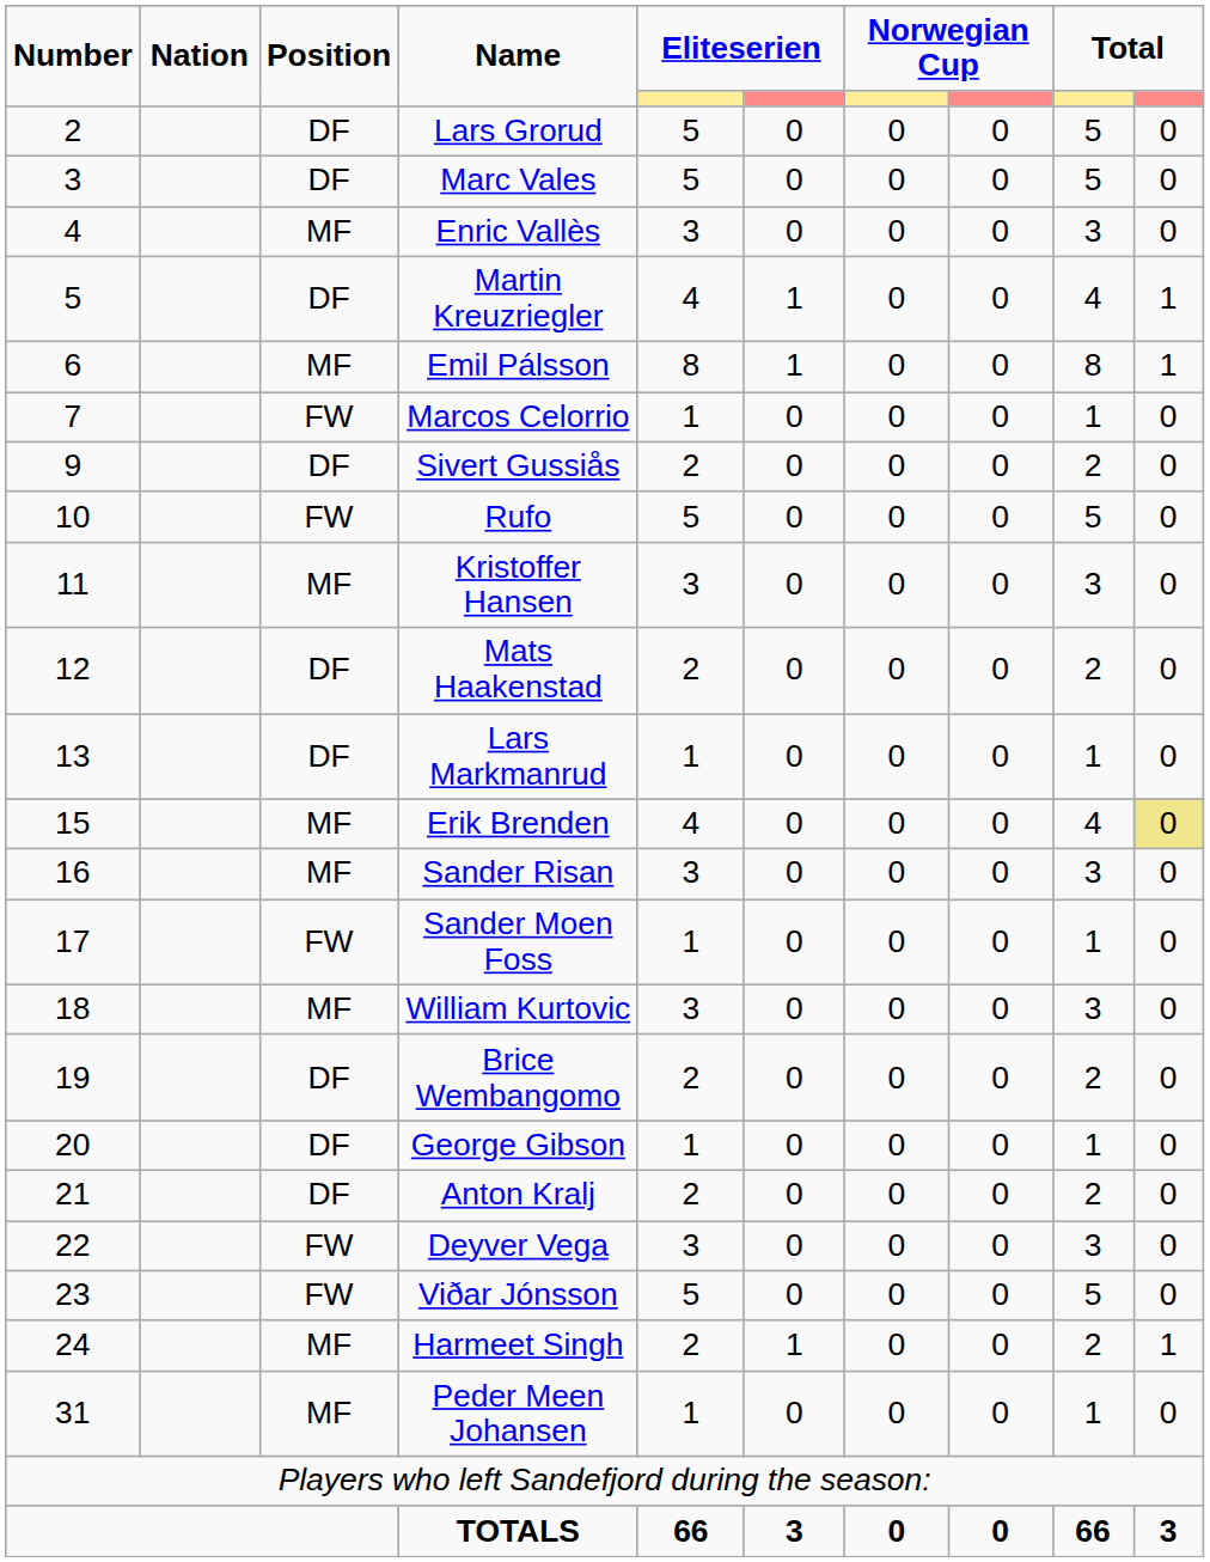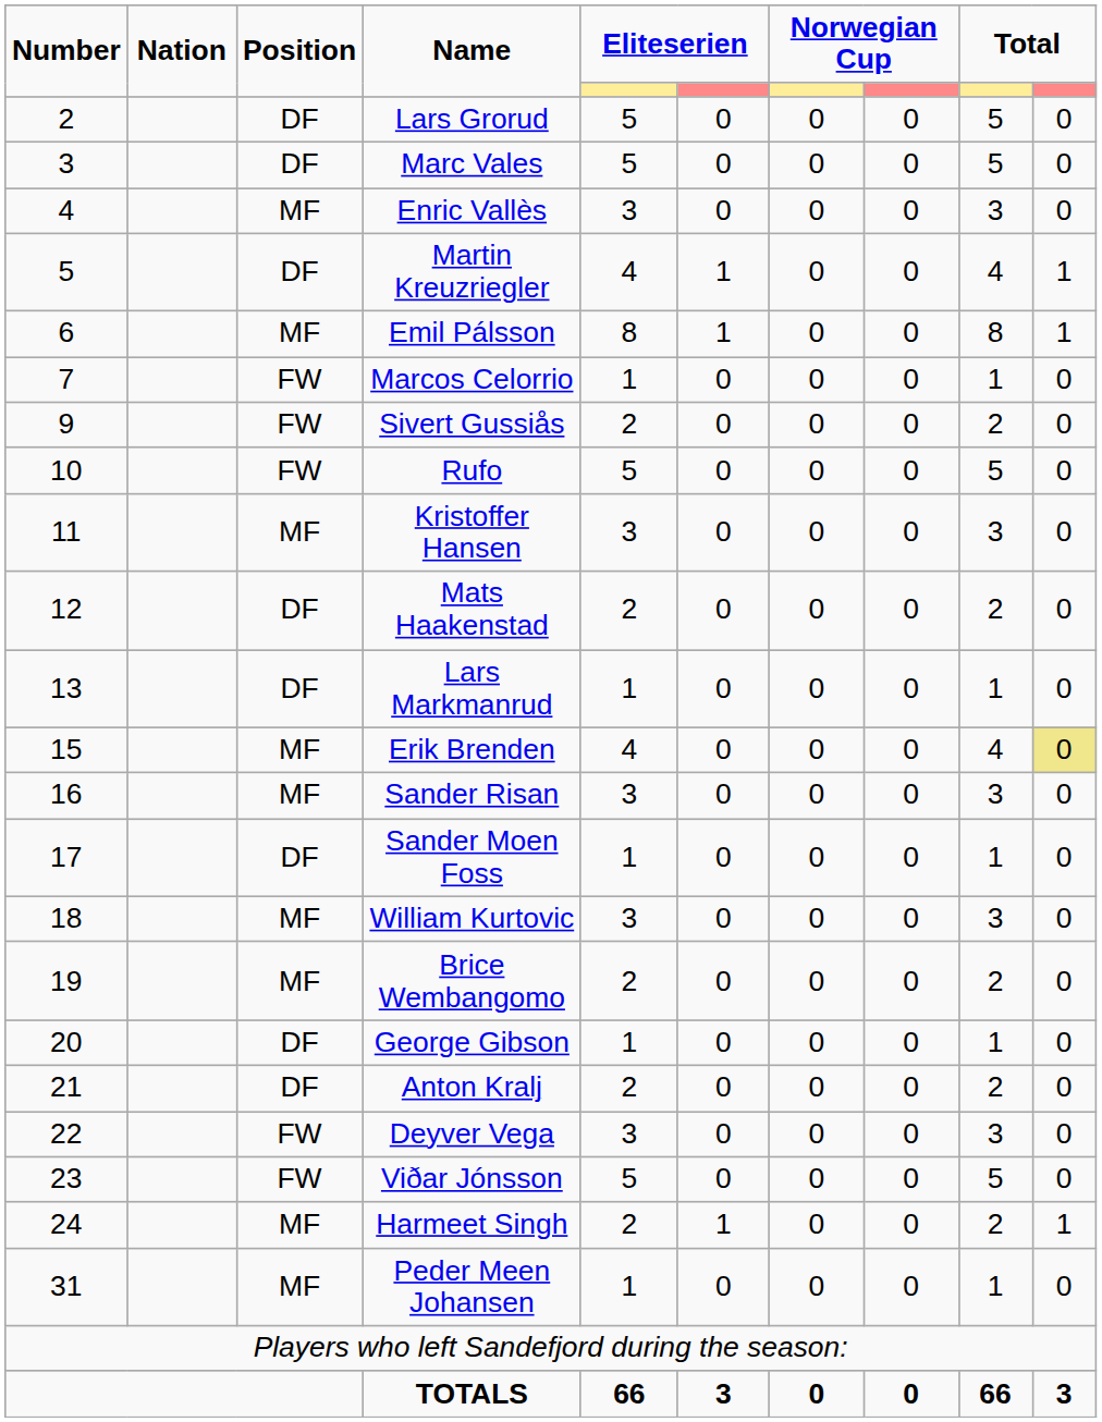 <table class="wikitable" style="font-size: 100%; text-align: center;">
 <tr>
 <td rowspan="2" width="10%" align="center"><strong>Number</strong></td>
 <td rowspan="2" width="10%" align="center"><strong>Nation</strong></td>
 <td rowspan="2" width="10%" align="center"><strong>Position</strong></td>
 <td rowspan="2" width="20%" align="center"><strong>Name</strong></td>
 <td colspan="2" align="center"><strong><a href='#'>Eliteserien</a></strong></td>
 <td colspan="2" align="center"><strong><a href='#'>Norwegian Cup</a></strong></td>
 <td colspan="2" align="center"><strong>Total</strong></td>
 </tr>
 <tr>
 <th width=60 style="background: #FFEE99"></th>
 <th width=60 style="background: #FF8888"></th>
 <th width=60 style="background: #FFEE99"></th>
 <th width=60 style="background: #FF8888"></th>
 <th width=60 style="background: #FFEE99"></th>
 <th width=60 style="background: #FF8888"></th>
 </tr>
 <tr>
 <td>2</td>
 <td></td>
 <td>DF</td>
 <td><a href='#'>Lars Grorud</a></td>
 <td>5</td>
 <td>0</td>
 <td>0</td>
 <td>0</td>
 <td>5</td>
 <td>0</td>
 </tr>
 <tr>
 <td>3</td>
 <td></td>
 <td>DF</td>
 <td><a href='#'>Marc Vales</a></td>
 <td>5</td>
 <td>0</td>
 <td>0</td>
 <td>0</td>
 <td>5</td>
 <td>0</td>
 </tr>
 <tr>
 <td>4</td>
 <td></td>
 <td>MF</td>
 <td><a href='#'>Enric Vallès</a></td>
 <td>3</td>
 <td>0</td>
 <td>0</td>
 <td>0</td>
 <td>3</td>
 <td>0</td>
 </tr>
 <tr>
 <td>5</td>
 <td></td>
 <td>DF</td>
 <td><a href='#'>Martin Kreuzriegler</a></td>
 <td>4</td>
 <td>1</td>
 <td>0</td>
 <td>0</td>
 <td>4</td>
 <td>1</td>
 </tr>
 <tr>
 <td>6</td>
 <td></td>
 <td>MF</td>
 <td><a href='#'>Emil Pálsson</a></td>
 <td>8</td>
 <td>1</td>
 <td>0</td>
 <td>0</td>
 <td>8</td>
 <td>1</td>
 </tr>
 <tr>
 <td>7</td>
 <td></td>
 <td>FW</td>
 <td><a href='#'>Marcos Celorrio</a></td>
 <td>1</td>
 <td>0</td>
 <td>0</td>
 <td>0</td>
 <td>1</td>
 <td>0</td>
 </tr>
 <tr>
 <td>9</td>
 <td></td>
-<td>DF</td>
+<td>FW</td>
 <td><a href='#'>Sivert Gussiås</a></td>
 <td>2</td>
 <td>0</td>
 <td>0</td>
 <td>0</td>
 <td>2</td>
 <td>0</td>
 </tr>
 <tr>
 <td>10</td>
 <td></td>
 <td>FW</td>
 <td><a href='#'>Rufo</a></td>
 <td>5</td>
 <td>0</td>
 <td>0</td>
 <td>0</td>
 <td>5</td>
 <td>0</td>
 </tr>
 <tr>
 <td>11</td>
 <td></td>
 <td>MF</td>
 <td><a href='#'>Kristoffer Hansen</a></td>
 <td>3</td>
 <td>0</td>
 <td>0</td>
 <td>0</td>
 <td>3</td>
 <td>0</td>
 </tr>
 <tr>
 <td>12</td>
 <td></td>
 <td>DF</td>
 <td><a href='#'>Mats Haakenstad</a></td>
 <td>2</td>
 <td>0</td>
 <td>0</td>
 <td>0</td>
 <td>2</td>
 <td>0</td>
 </tr>
 <tr>
 <td>13</td>
 <td></td>
 <td>DF</td>
 <td><a href='#'>Lars Markmanrud</a></td>
 <td>1</td>
 <td>0</td>
 <td>0</td>
 <td>0</td>
 <td>1</td>
 <td>0</td>
 </tr>
 <tr>
 <td>15</td>
 <td></td>
 <td>MF</td>
 <td><a href='#'>Erik Brenden</a></td>
 <td>4</td>
 <td>0</td>
 <td>0</td>
 <td>0</td>
 <td>4</td>
 <td style="background: khaki;">0</td>
 </tr>
 <tr>
 <td>16</td>
 <td></td>
 <td>MF</td>
 <td><a href='#'>Sander Risan</a></td>
 <td>3</td>
 <td>0</td>
 <td>0</td>
 <td>0</td>
 <td>3</td>
 <td>0</td>
 </tr>
 <tr>
 <td>17</td>
 <td></td>
-<td>FW</td>
+<td>DF</td>
 <td><a href='#'>Sander Moen Foss</a></td>
 <td>1</td>
 <td>0</td>
 <td>0</td>
 <td>0</td>
 <td>1</td>
 <td>0</td>
 </tr>
 <tr>
 <td>18</td>
 <td></td>
 <td>MF</td>
 <td><a href='#'>William Kurtovic</a></td>
 <td>3</td>
 <td>0</td>
 <td>0</td>
 <td>0</td>
 <td>3</td>
 <td>0</td>
 </tr>
 <tr>
 <td>19</td>
 <td></td>
-<td>DF</td>
+<td>MF</td>
 <td><a href='#'>Brice Wembangomo</a></td>
 <td>2</td>
 <td>0</td>
 <td>0</td>
 <td>0</td>
 <td>2</td>
 <td>0</td>
 </tr>
 <tr>
 <td>20</td>
 <td></td>
 <td>DF</td>
 <td><a href='#'>George Gibson</a></td>
 <td>1</td>
 <td>0</td>
 <td>0</td>
 <td>0</td>
 <td>1</td>
 <td>0</td>
 </tr>
 <tr>
 <td>21</td>
 <td></td>
 <td>DF</td>
 <td><a href='#'>Anton Kralj</a></td>
 <td>2</td>
 <td>0</td>
 <td>0</td>
 <td>0</td>
 <td>2</td>
 <td>0</td>
 </tr>
 <tr>
 <td>22</td>
 <td></td>
 <td>FW</td>
 <td><a href='#'>Deyver Vega</a></td>
 <td>3</td>
 <td>0</td>
 <td>0</td>
 <td>0</td>
 <td>3</td>
 <td>0</td>
 </tr>
 <tr>
 <td>23</td>
 <td></td>
 <td>FW</td>
 <td><a href='#'>Viðar Jónsson</a></td>
 <td>5</td>
 <td>0</td>
 <td>0</td>
 <td>0</td>
 <td>5</td>
 <td>0</td>
 </tr>
 <tr>
 <td>24</td>
 <td></td>
 <td>MF</td>
 <td><a href='#'>Harmeet Singh</a></td>
 <td>2</td>
 <td>1</td>
 <td>0</td>
 <td>0</td>
 <td>2</td>
 <td>1</td>
 </tr>
 <tr>
 <td>31</td>
 <td></td>
 <td>MF</td>
 <td><a href='#'>Peder Meen Johansen</a></td>
 <td>1</td>
 <td>0</td>
 <td>0</td>
 <td>0</td>
 <td>1</td>
 <td>0</td>
 </tr>
 <tr>
 <td colspan="14"><em>Players who left Sandefjord during the season:</em></td>
 </tr>
 <tr>
 <td colspan="3"></td>
 <td><strong>TOTALS</strong></td>
 <td><strong>66</strong></td>
 <td><strong>3</strong></td>
 <td><strong>0</strong></td>
 <td><strong>0</strong></td>
 <td><strong>66</strong></td>
 <td><strong>3</strong></td>
 </tr>
 </table>
